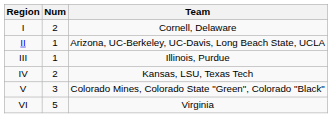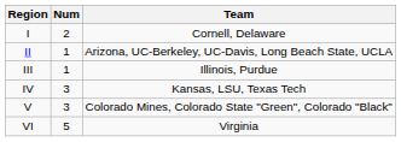 <table class="wikitable sortable" style="text-align:center">
 <tr>
 <th>Region</th>
 <th>Num</th>
 <th>Team</th>
 </tr>
 <tr>
 <td>I</td>
 <td>2</td>
 <td>Cornell, Delaware</td>
 </tr>
 <tr>
 <td><a href='#'>II</a></td>
 <td>1</td>
 <td>Arizona, UC-Berkeley, UC-Davis, Long Beach State, UCLA</td>
 </tr>
 <tr>
 <td>III</td>
 <td>1</td>
 <td>Illinois, Purdue</td>
 </tr>
 <tr>
 <td>IV</td>
-<td>2</td>
+<td>3</td>
 <td>Kansas, LSU, Texas Tech</td>
 </tr>
 <tr>
 <td>V</td>
 <td>3</td>
 <td>Colorado Mines, Colorado State "Green", Colorado "Black"</td>
 </tr>
 <tr>
 <td>VI</td>
 <td>5</td>
 <td>Virginia</td>
 </tr>
 </table>
